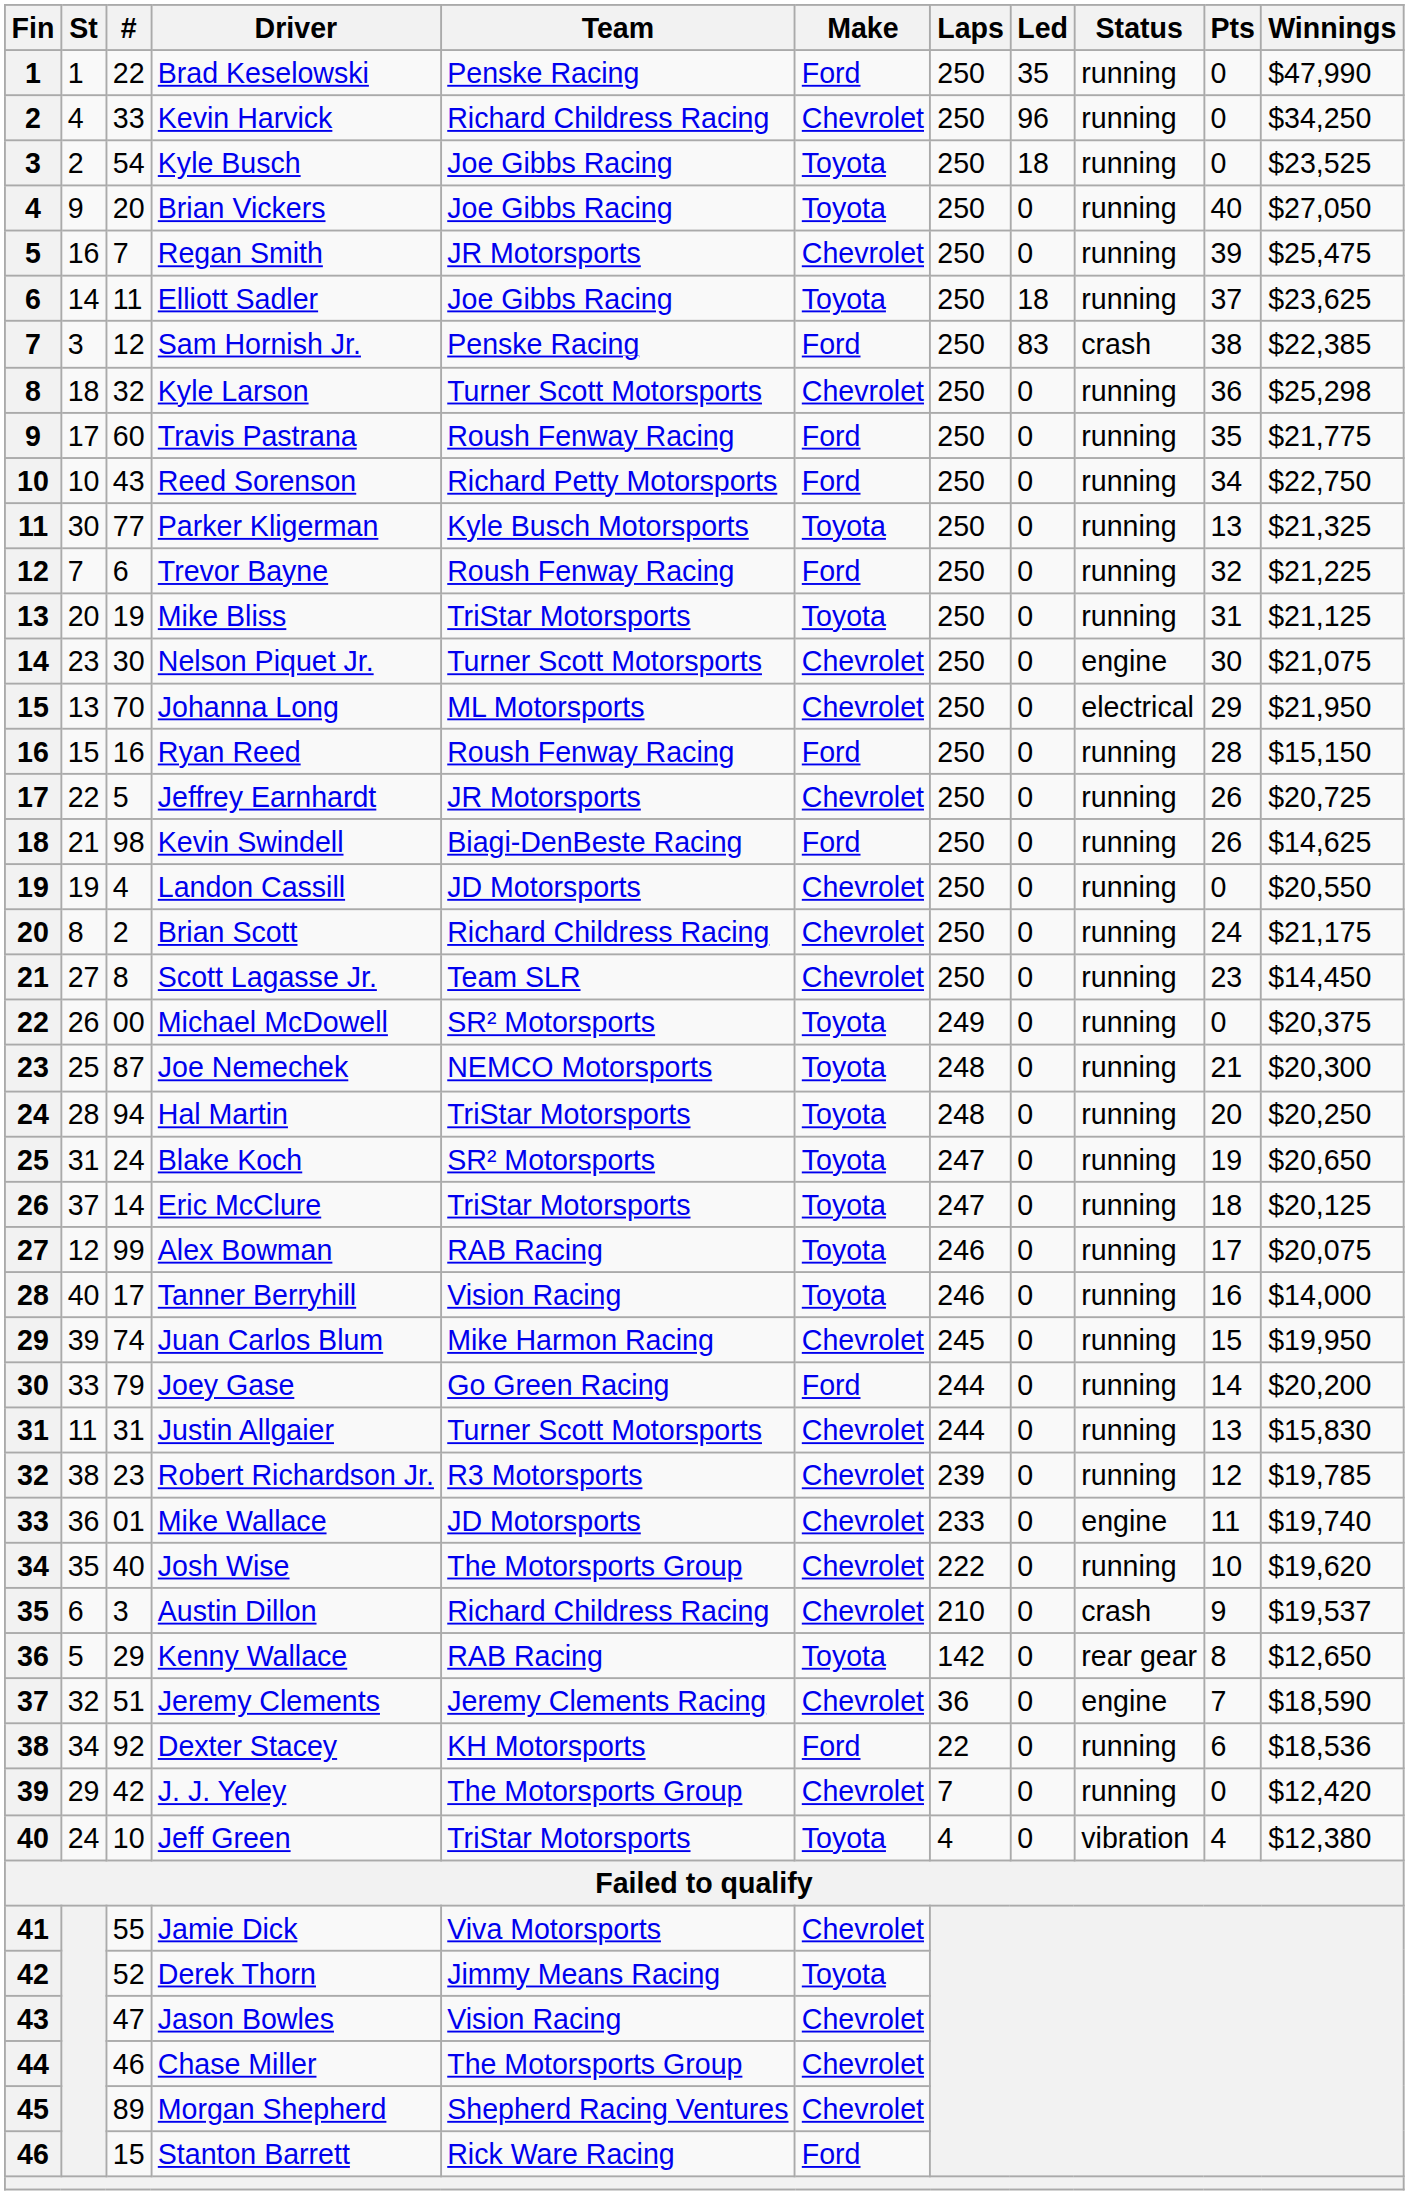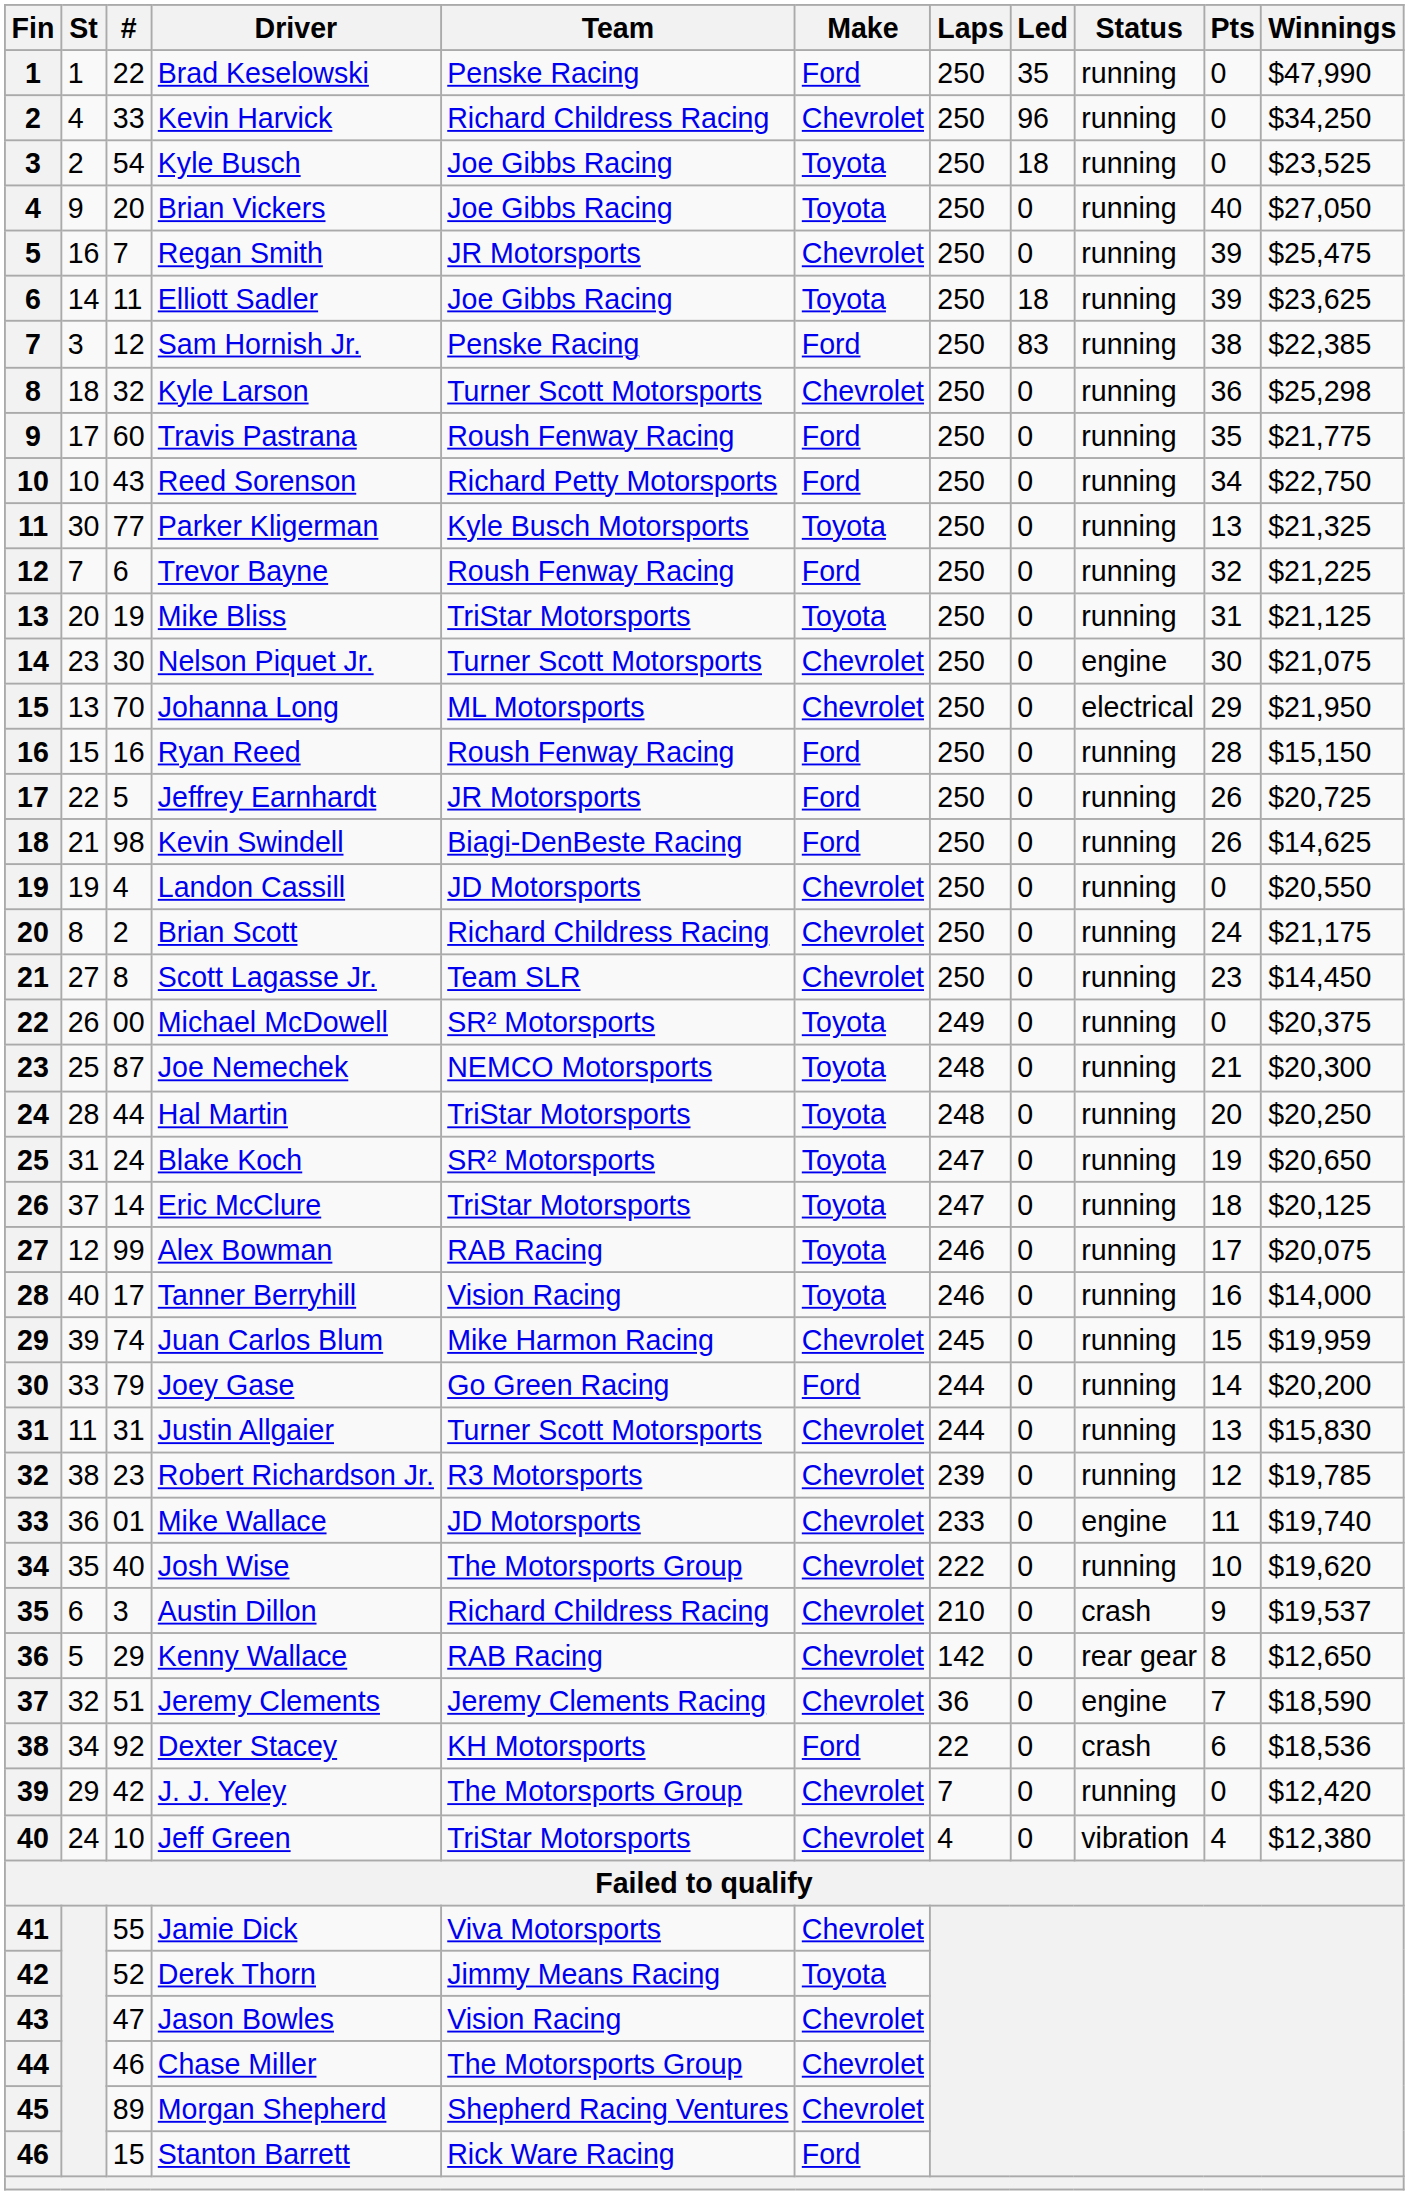 <table class="wikitable" style="font-size:95%">
 <tr>
 <th>Fin</th>
 <th>St</th>
 <th>#</th>
 <th>Driver</th>
 <th>Team</th>
 <th>Make</th>
 <th>Laps</th>
 <th>Led</th>
 <th>Status</th>
 <th>Pts</th>
 <th>Winnings</th>
 </tr>
 <tr>
 <th>1</th>
 <td>1</td>
 <td>22</td>
 <td><a href='#'>Brad Keselowski</a></td>
 <td><a href='#'>Penske Racing</a></td>
 <td><a href='#'>Ford</a></td>
 <td>250</td>
 <td>35</td>
 <td>running</td>
 <td>0</td>
 <td>$47,990</td>
 </tr>
 <tr>
 <th>2</th>
 <td>4</td>
 <td>33</td>
 <td><a href='#'>Kevin Harvick</a></td>
 <td><a href='#'>Richard Childress Racing</a></td>
 <td><a href='#'>Chevrolet</a></td>
 <td>250</td>
 <td>96</td>
 <td>running</td>
 <td>0</td>
 <td>$34,250</td>
 </tr>
 <tr>
 <th>3</th>
 <td>2</td>
 <td>54</td>
 <td><a href='#'>Kyle Busch</a></td>
 <td><a href='#'>Joe Gibbs Racing</a></td>
 <td><a href='#'>Toyota</a></td>
 <td>250</td>
 <td>18</td>
 <td>running</td>
 <td>0</td>
 <td>$23,525</td>
 </tr>
 <tr>
 <th>4</th>
 <td>9</td>
 <td>20</td>
 <td><a href='#'>Brian Vickers</a></td>
 <td><a href='#'>Joe Gibbs Racing</a></td>
 <td><a href='#'>Toyota</a></td>
 <td>250</td>
 <td>0</td>
 <td>running</td>
 <td>40</td>
 <td>$27,050</td>
 </tr>
 <tr>
 <th>5</th>
 <td>16</td>
 <td>7</td>
 <td><a href='#'>Regan Smith</a></td>
 <td><a href='#'>JR Motorsports</a></td>
 <td><a href='#'>Chevrolet</a></td>
 <td>250</td>
 <td>0</td>
 <td>running</td>
 <td>39</td>
 <td>$25,475</td>
 </tr>
 <tr>
 <th>6</th>
 <td>14</td>
 <td>11</td>
 <td><a href='#'>Elliott Sadler</a></td>
 <td><a href='#'>Joe Gibbs Racing</a></td>
 <td><a href='#'>Toyota</a></td>
 <td>250</td>
 <td>18</td>
 <td>running</td>
-<td>37</td>
+<td>39</td>
 <td>$23,625</td>
 </tr>
 <tr>
 <th>7</th>
 <td>3</td>
 <td>12</td>
 <td><a href='#'>Sam Hornish Jr.</a></td>
 <td><a href='#'>Penske Racing</a></td>
 <td><a href='#'>Ford</a></td>
 <td>250</td>
 <td>83</td>
-<td>crash</td>
+<td>running</td>
 <td>38</td>
 <td>$22,385</td>
 </tr>
 <tr>
 <th>8</th>
 <td>18</td>
 <td>32</td>
 <td><a href='#'>Kyle Larson</a></td>
 <td><a href='#'>Turner Scott Motorsports</a></td>
 <td><a href='#'>Chevrolet</a></td>
 <td>250</td>
 <td>0</td>
 <td>running</td>
 <td>36</td>
 <td>$25,298</td>
 </tr>
 <tr>
 <th>9</th>
 <td>17</td>
 <td>60</td>
 <td><a href='#'>Travis Pastrana</a></td>
 <td><a href='#'>Roush Fenway Racing</a></td>
 <td><a href='#'>Ford</a></td>
 <td>250</td>
 <td>0</td>
 <td>running</td>
 <td>35</td>
 <td>$21,775</td>
 </tr>
 <tr>
 <th>10</th>
 <td>10</td>
 <td>43</td>
 <td><a href='#'>Reed Sorenson</a></td>
 <td><a href='#'>Richard Petty Motorsports</a></td>
 <td><a href='#'>Ford</a></td>
 <td>250</td>
 <td>0</td>
 <td>running</td>
 <td>34</td>
 <td>$22,750</td>
 </tr>
 <tr>
 <th>11</th>
 <td>30</td>
 <td>77</td>
 <td><a href='#'>Parker Kligerman</a></td>
 <td><a href='#'>Kyle Busch Motorsports</a></td>
 <td><a href='#'>Toyota</a></td>
 <td>250</td>
 <td>0</td>
 <td>running</td>
 <td>13</td>
 <td>$21,325</td>
 </tr>
 <tr>
 <th>12</th>
 <td>7</td>
 <td>6</td>
 <td><a href='#'>Trevor Bayne</a></td>
 <td><a href='#'>Roush Fenway Racing</a></td>
 <td><a href='#'>Ford</a></td>
 <td>250</td>
 <td>0</td>
 <td>running</td>
 <td>32</td>
 <td>$21,225</td>
 </tr>
 <tr>
 <th>13</th>
 <td>20</td>
 <td>19</td>
 <td><a href='#'>Mike Bliss</a></td>
 <td><a href='#'>TriStar Motorsports</a></td>
 <td><a href='#'>Toyota</a></td>
 <td>250</td>
 <td>0</td>
 <td>running</td>
 <td>31</td>
 <td>$21,125</td>
 </tr>
 <tr>
 <th>14</th>
 <td>23</td>
 <td>30</td>
 <td><a href='#'>Nelson Piquet Jr.</a></td>
 <td><a href='#'>Turner Scott Motorsports</a></td>
 <td><a href='#'>Chevrolet</a></td>
 <td>250</td>
 <td>0</td>
 <td>engine</td>
 <td>30</td>
 <td>$21,075</td>
 </tr>
 <tr>
 <th>15</th>
 <td>13</td>
 <td>70</td>
 <td><a href='#'>Johanna Long</a></td>
 <td><a href='#'>ML Motorsports</a></td>
 <td><a href='#'>Chevrolet</a></td>
 <td>250</td>
 <td>0</td>
 <td>electrical</td>
 <td>29</td>
 <td>$21,950</td>
 </tr>
 <tr>
 <th>16</th>
 <td>15</td>
 <td>16</td>
 <td><a href='#'>Ryan Reed</a></td>
 <td><a href='#'>Roush Fenway Racing</a></td>
 <td><a href='#'>Ford</a></td>
 <td>250</td>
 <td>0</td>
 <td>running</td>
 <td>28</td>
 <td>$15,150</td>
 </tr>
 <tr>
 <th>17</th>
 <td>22</td>
 <td>5</td>
 <td><a href='#'>Jeffrey Earnhardt</a></td>
 <td><a href='#'>JR Motorsports</a></td>
-<td><a href='#'>Chevrolet</a></td>
+<td><a href='#'>Ford</a></td>
 <td>250</td>
 <td>0</td>
 <td>running</td>
 <td>26</td>
 <td>$20,725</td>
 </tr>
 <tr>
 <th>18</th>
 <td>21</td>
 <td>98</td>
 <td><a href='#'>Kevin Swindell</a></td>
 <td><a href='#'>Biagi-DenBeste Racing</a></td>
 <td><a href='#'>Ford</a></td>
 <td>250</td>
 <td>0</td>
 <td>running</td>
 <td>26</td>
 <td>$14,625</td>
 </tr>
 <tr>
 <th>19</th>
 <td>19</td>
 <td>4</td>
 <td><a href='#'>Landon Cassill</a></td>
 <td><a href='#'>JD Motorsports</a></td>
 <td><a href='#'>Chevrolet</a></td>
 <td>250</td>
 <td>0</td>
 <td>running</td>
 <td>0</td>
 <td>$20,550</td>
 </tr>
 <tr>
 <th>20</th>
 <td>8</td>
 <td>2</td>
 <td><a href='#'>Brian Scott</a></td>
 <td><a href='#'>Richard Childress Racing</a></td>
 <td><a href='#'>Chevrolet</a></td>
 <td>250</td>
 <td>0</td>
 <td>running</td>
 <td>24</td>
 <td>$21,175</td>
 </tr>
 <tr>
 <th>21</th>
 <td>27</td>
 <td>8</td>
 <td><a href='#'>Scott Lagasse Jr.</a></td>
 <td><a href='#'>Team SLR</a></td>
 <td><a href='#'>Chevrolet</a></td>
 <td>250</td>
 <td>0</td>
 <td>running</td>
 <td>23</td>
 <td>$14,450</td>
 </tr>
 <tr>
 <th>22</th>
 <td>26</td>
 <td>00</td>
 <td><a href='#'>Michael McDowell</a></td>
 <td><a href='#'>SR² Motorsports</a></td>
 <td><a href='#'>Toyota</a></td>
 <td>249</td>
 <td>0</td>
 <td>running</td>
 <td>0</td>
 <td>$20,375</td>
 </tr>
 <tr>
 <th>23</th>
 <td>25</td>
 <td>87</td>
 <td><a href='#'>Joe Nemechek</a></td>
 <td><a href='#'>NEMCO Motorsports</a></td>
 <td><a href='#'>Toyota</a></td>
 <td>248</td>
 <td>0</td>
 <td>running</td>
 <td>21</td>
 <td>$20,300</td>
 </tr>
 <tr>
 <th>24</th>
 <td>28</td>
-<td>94</td>
+<td>44</td>
 <td><a href='#'>Hal Martin</a></td>
 <td><a href='#'>TriStar Motorsports</a></td>
 <td><a href='#'>Toyota</a></td>
 <td>248</td>
 <td>0</td>
 <td>running</td>
 <td>20</td>
 <td>$20,250</td>
 </tr>
 <tr>
 <th>25</th>
 <td>31</td>
 <td>24</td>
 <td><a href='#'>Blake Koch</a></td>
 <td><a href='#'>SR² Motorsports</a></td>
 <td><a href='#'>Toyota</a></td>
 <td>247</td>
 <td>0</td>
 <td>running</td>
 <td>19</td>
 <td>$20,650</td>
 </tr>
 <tr>
 <th>26</th>
 <td>37</td>
 <td>14</td>
 <td><a href='#'>Eric McClure</a></td>
 <td><a href='#'>TriStar Motorsports</a></td>
 <td><a href='#'>Toyota</a></td>
 <td>247</td>
 <td>0</td>
 <td>running</td>
 <td>18</td>
 <td>$20,125</td>
 </tr>
 <tr>
 <th>27</th>
 <td>12</td>
 <td>99</td>
 <td><a href='#'>Alex Bowman</a></td>
 <td><a href='#'>RAB Racing</a></td>
 <td><a href='#'>Toyota</a></td>
 <td>246</td>
 <td>0</td>
 <td>running</td>
 <td>17</td>
 <td>$20,075</td>
 </tr>
 <tr>
 <th>28</th>
 <td>40</td>
 <td>17</td>
 <td><a href='#'>Tanner Berryhill</a></td>
 <td><a href='#'>Vision Racing</a></td>
 <td><a href='#'>Toyota</a></td>
 <td>246</td>
 <td>0</td>
 <td>running</td>
 <td>16</td>
 <td>$14,000</td>
 </tr>
 <tr>
 <th>29</th>
 <td>39</td>
 <td>74</td>
 <td><a href='#'>Juan Carlos Blum</a></td>
 <td><a href='#'>Mike Harmon Racing</a></td>
 <td><a href='#'>Chevrolet</a></td>
 <td>245</td>
 <td>0</td>
 <td>running</td>
 <td>15</td>
-<td>$19,950</td>
+<td>$19,959</td>
 </tr>
 <tr>
 <th>30</th>
 <td>33</td>
 <td>79</td>
 <td><a href='#'>Joey Gase</a></td>
 <td><a href='#'>Go Green Racing</a></td>
 <td><a href='#'>Ford</a></td>
 <td>244</td>
 <td>0</td>
 <td>running</td>
 <td>14</td>
 <td>$20,200</td>
 </tr>
 <tr>
 <th>31</th>
 <td>11</td>
 <td>31</td>
 <td><a href='#'>Justin Allgaier</a></td>
 <td><a href='#'>Turner Scott Motorsports</a></td>
 <td><a href='#'>Chevrolet</a></td>
 <td>244</td>
 <td>0</td>
 <td>running</td>
 <td>13</td>
 <td>$15,830</td>
 </tr>
 <tr>
 <th>32</th>
 <td>38</td>
 <td>23</td>
 <td><a href='#'>Robert Richardson Jr.</a></td>
 <td><a href='#'>R3 Motorsports</a></td>
 <td><a href='#'>Chevrolet</a></td>
 <td>239</td>
 <td>0</td>
 <td>running</td>
 <td>12</td>
 <td>$19,785</td>
 </tr>
 <tr>
 <th>33</th>
 <td>36</td>
 <td>01</td>
 <td><a href='#'>Mike Wallace</a></td>
 <td><a href='#'>JD Motorsports</a></td>
 <td><a href='#'>Chevrolet</a></td>
 <td>233</td>
 <td>0</td>
 <td>engine</td>
 <td>11</td>
 <td>$19,740</td>
 </tr>
 <tr>
 <th>34</th>
 <td>35</td>
 <td>40</td>
 <td><a href='#'>Josh Wise</a></td>
 <td><a href='#'>The Motorsports Group</a></td>
 <td><a href='#'>Chevrolet</a></td>
 <td>222</td>
 <td>0</td>
 <td>running</td>
 <td>10</td>
 <td>$19,620</td>
 </tr>
 <tr>
 <th>35</th>
 <td>6</td>
 <td>3</td>
 <td><a href='#'>Austin Dillon</a></td>
 <td><a href='#'>Richard Childress Racing</a></td>
 <td><a href='#'>Chevrolet</a></td>
 <td>210</td>
 <td>0</td>
 <td>crash</td>
 <td>9</td>
 <td>$19,537</td>
 </tr>
 <tr>
 <th>36</th>
 <td>5</td>
 <td>29</td>
 <td><a href='#'>Kenny Wallace</a></td>
 <td><a href='#'>RAB Racing</a></td>
-<td><a href='#'>Toyota</a></td>
+<td><a href='#'>Chevrolet</a></td>
 <td>142</td>
 <td>0</td>
 <td>rear gear</td>
 <td>8</td>
 <td>$12,650</td>
 </tr>
 <tr>
 <th>37</th>
 <td>32</td>
 <td>51</td>
 <td><a href='#'>Jeremy Clements</a></td>
 <td><a href='#'>Jeremy Clements Racing</a></td>
 <td><a href='#'>Chevrolet</a></td>
 <td>36</td>
 <td>0</td>
 <td>engine</td>
 <td>7</td>
 <td>$18,590</td>
 </tr>
 <tr>
 <th>38</th>
 <td>34</td>
 <td>92</td>
 <td><a href='#'>Dexter Stacey</a></td>
 <td><a href='#'>KH Motorsports</a></td>
 <td><a href='#'>Ford</a></td>
 <td>22</td>
 <td>0</td>
-<td>running</td>
+<td>crash</td>
 <td>6</td>
 <td>$18,536</td>
 </tr>
 <tr>
 <th>39</th>
 <td>29</td>
 <td>42</td>
 <td><a href='#'>J. J. Yeley</a></td>
 <td><a href='#'>The Motorsports Group</a></td>
 <td><a href='#'>Chevrolet</a></td>
 <td>7</td>
 <td>0</td>
 <td>running</td>
 <td>0</td>
 <td>$12,420</td>
 </tr>
 <tr>
 <th>40</th>
 <td>24</td>
 <td>10</td>
 <td><a href='#'>Jeff Green</a></td>
 <td><a href='#'>TriStar Motorsports</a></td>
-<td><a href='#'>Toyota</a></td>
+<td><a href='#'>Chevrolet</a></td>
 <td>4</td>
 <td>0</td>
 <td>vibration</td>
 <td>4</td>
 <td>$12,380</td>
 </tr>
 <tr>
 <th colspan="11">Failed to qualify</th>
 </tr>
 <tr>
 <th>41</th>
 <th rowspan="6"></th>
 <td>55</td>
 <td><a href='#'>Jamie Dick</a></td>
 <td><a href='#'>Viva Motorsports</a></td>
 <td><a href='#'>Chevrolet</a></td>
 <th colspan="5" rowspan="6"></th>
 </tr>
 <tr>
 <th>42</th>
 <td>52</td>
 <td><a href='#'>Derek Thorn</a></td>
 <td><a href='#'>Jimmy Means Racing</a></td>
 <td><a href='#'>Toyota</a></td>
 </tr>
 <tr>
 <th>43</th>
 <td>47</td>
 <td><a href='#'>Jason Bowles</a></td>
 <td><a href='#'>Vision Racing</a></td>
 <td><a href='#'>Chevrolet</a></td>
 </tr>
 <tr>
 <th>44</th>
 <td>46</td>
 <td><a href='#'>Chase Miller</a></td>
 <td><a href='#'>The Motorsports Group</a></td>
 <td><a href='#'>Chevrolet</a></td>
 </tr>
 <tr>
 <th>45</th>
 <td>89</td>
 <td><a href='#'>Morgan Shepherd</a></td>
 <td><a href='#'>Shepherd Racing Ventures</a></td>
 <td><a href='#'>Chevrolet</a></td>
 </tr>
 <tr>
 <th>46</th>
 <td>15</td>
 <td><a href='#'>Stanton Barrett</a></td>
 <td><a href='#'>Rick Ware Racing</a></td>
 <td><a href='#'>Ford</a></td>
 </tr>
 <tr>
 <th colspan="11"></th>
 </tr>
 </table>
